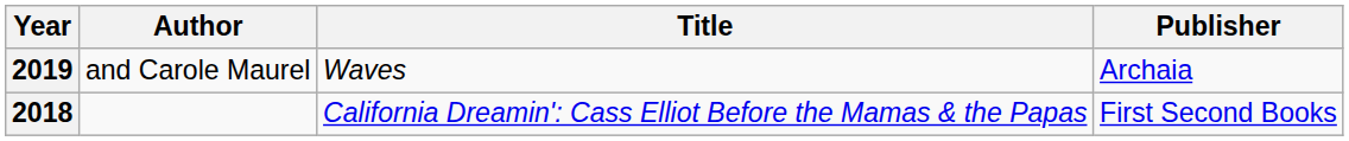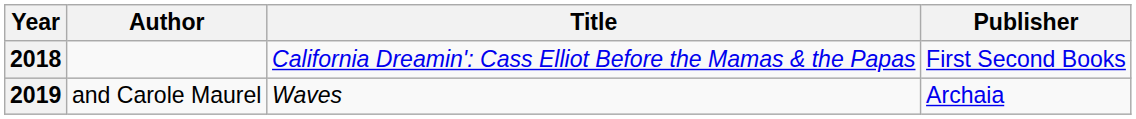 <table class="wikitable sortable mw-collapsible">
 <tr>
 <th>Year</th>
 <th>Author</th>
 <th>Title</th>
 <th>Publisher</th>
 </tr>
 <tr>
+<th>2018</th>
+<td></td>
+<td><em><a href='#'>California Dreamin': Cass Elliot Before the Mamas & the Papas</a></em></td>
+<td><a href='#'>First Second Books</a></td>
+</tr>
+<tr>
 <th>2019</th>
 <td> and Carole Maurel</td>
 <td><em>Waves</em></td>
 <td><a href='#'>Archaia</a></td>
 </tr>
-<tr>
-<th>2018</th>
-<td></td>
-<td><em><a href='#'>California Dreamin': Cass Elliot Before the Mamas & the Papas</a></em></td>
-<td><a href='#'>First Second Books</a></td>
-</tr>
 </table>
